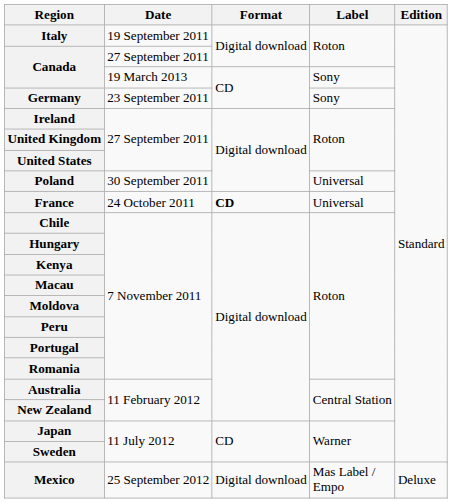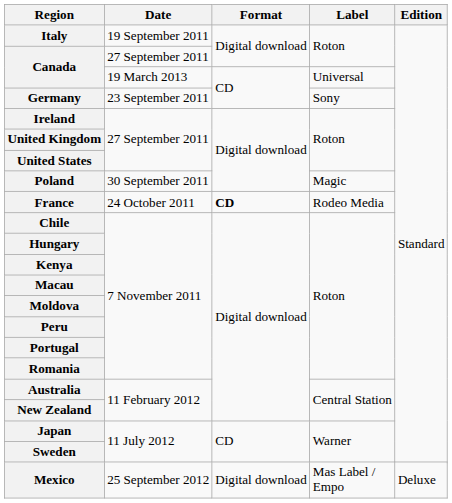 <table class="wikitable plainrowheaders unsortable">
 <tr>
 <th scope="col">Region</th>
 <th>Date</th>
 <th>Format</th>
 <th>Label</th>
 <th>Edition</th>
 </tr>
 <tr>
 <th scope="row">Italy</th>
 <td>19 September 2011</td>
 <td rowspan="2">Digital download</td>
 <td rowspan="2">Roton</td>
 <td rowspan="22">Standard</td>
 </tr>
 <tr>
 <th scope="row" rowspan="2">Canada</th>
 <td>27 September 2011</td>
 </tr>
 <tr>
 <td rowspan="1">19 March 2013</td>
 <td rowspan="2">CD</td>
-<td>Sony</td>
+<td>Universal</td>
 </tr>
 <tr>
 <th scope="row">Germany</th>
 <td>23 September 2011</td>
 <td>Sony</td>
 </tr>
 <tr>
 <th scope="row">Ireland</th>
 <td rowspan="3">27 September 2011</td>
 <td rowspan="4">Digital download</td>
 <td rowspan="3">Roton</td>
 </tr>
 <tr>
 <th scope="row">United Kingdom</th>
 </tr>
 <tr>
 <th scope="row">United States</th>
 </tr>
 <tr>
 <th scope="row">Poland</th>
 <td>30 September 2011</td>
-<td>Universal</td>
+<td>Magic</td>
 </tr>
 <tr>
 <th scope="row">France</th>
 <td>24 October 2011</td>
 <td><strong>CD</strong></td>
-<td>Universal</td>
+<td>Rodeo Media</td>
 </tr>
 <tr>
 <th scope="row">Chile</th>
 <td rowspan="8">7 November 2011</td>
 <td rowspan="10">Digital download</td>
 <td rowspan="8">Roton</td>
 </tr>
 <tr>
 <th scope="row">Hungary</th>
 </tr>
 <tr>
 <th scope="row">Kenya</th>
 </tr>
 <tr>
 <th scope="row">Macau</th>
 </tr>
 <tr>
 <th scope="row">Moldova</th>
 </tr>
 <tr>
 <th scope="row">Peru</th>
 </tr>
 <tr>
 <th scope="row">Portugal</th>
 </tr>
 <tr>
 <th scope="row">Romania</th>
 </tr>
 <tr>
 <th scope="row">Australia</th>
 <td rowspan="2">11 February 2012</td>
 <td rowspan="2">Central Station</td>
 </tr>
 <tr>
 <th scope="row">New Zealand</th>
 </tr>
 <tr>
 <th scope="row">Japan</th>
 <td rowspan="2">11 July 2012</td>
 <td rowspan="2">CD</td>
 <td rowspan="2">Warner</td>
 </tr>
 <tr>
 <th scope="row">Sweden</th>
 </tr>
 <tr>
 <th scope="row" rowspan="2">Mexico</th>
 <td rowspan="2">25 September 2012</td>
 <td rowspan="2">Digital download</td>
 <td rowspan="2">Mas Label /<br> Empo</td>
 </tr>
 <tr>
 <td>Deluxe</td>
 </tr>
 </table>
